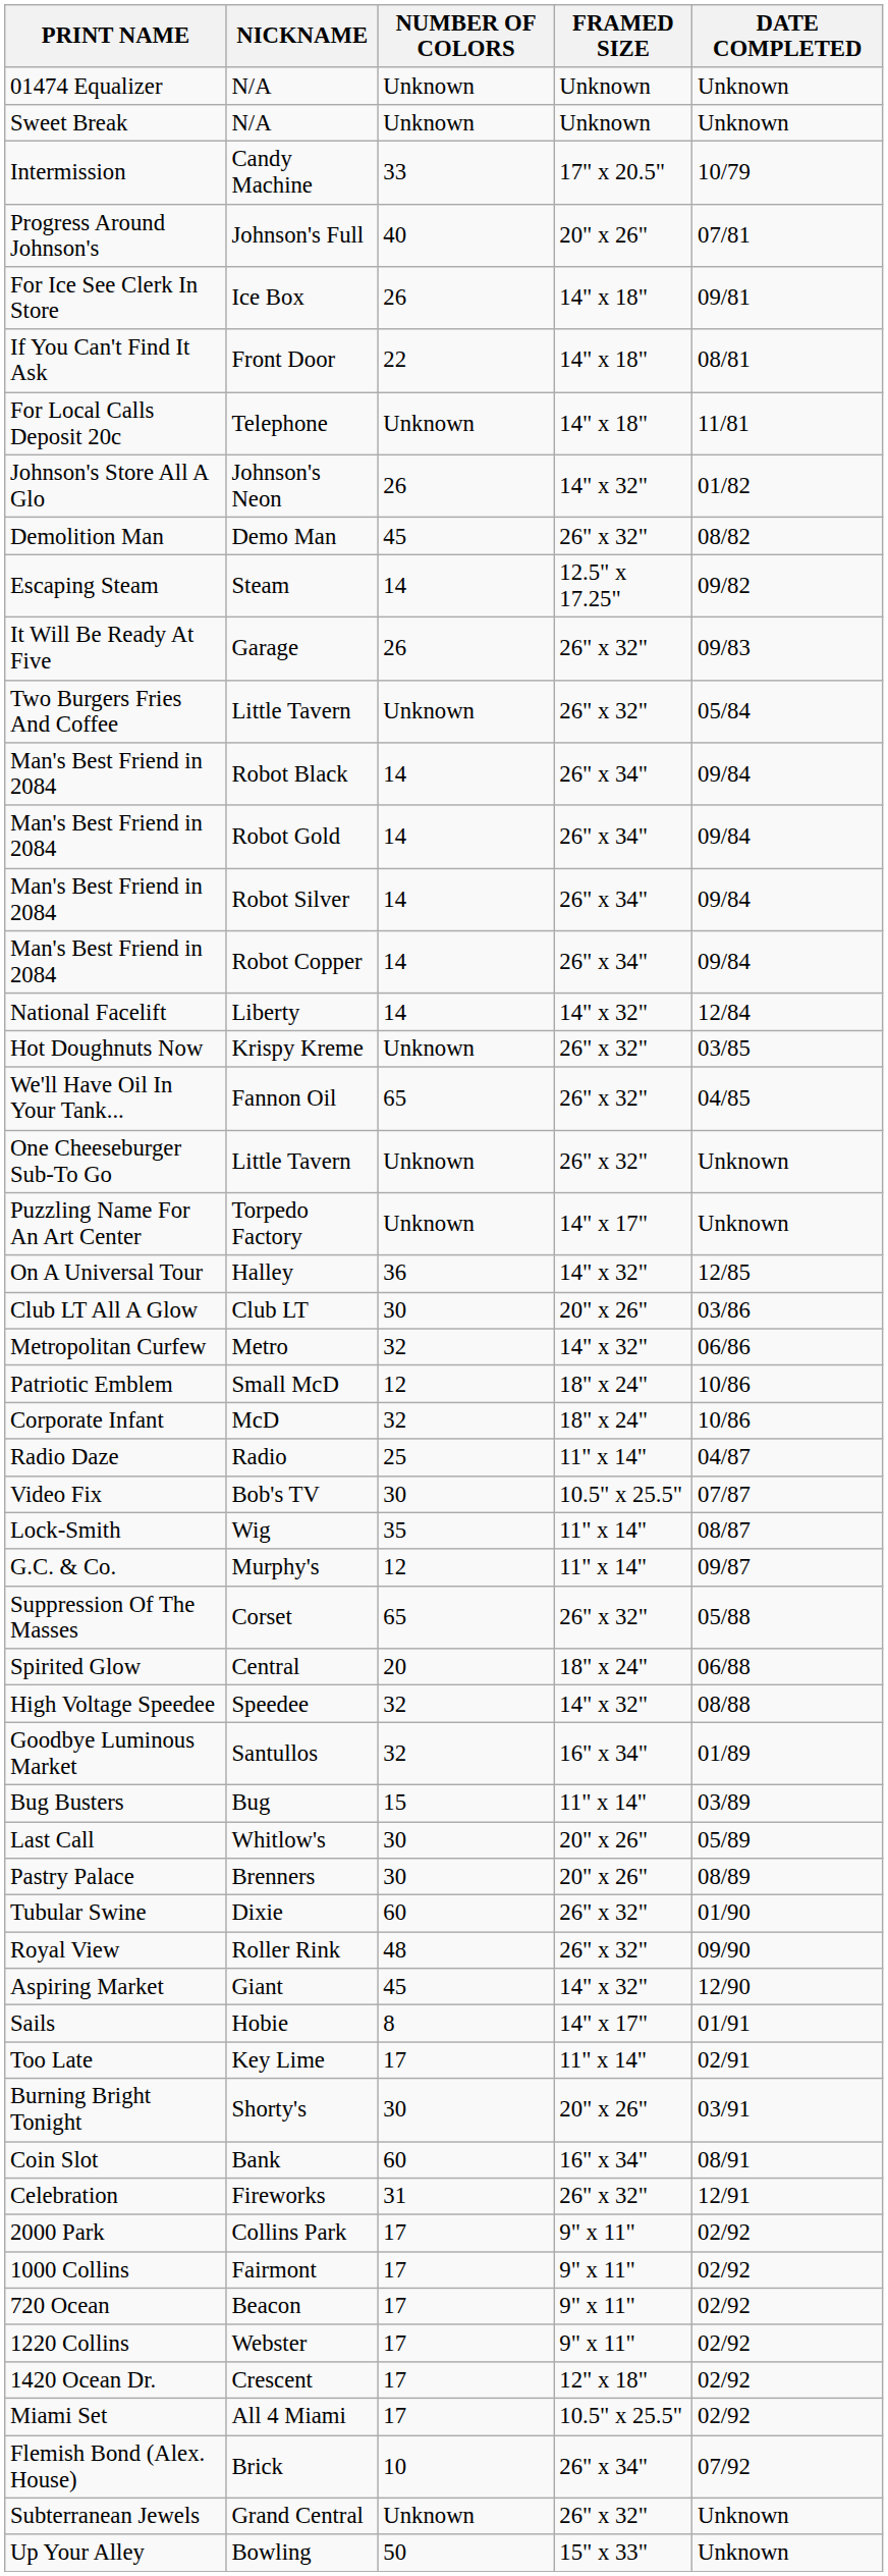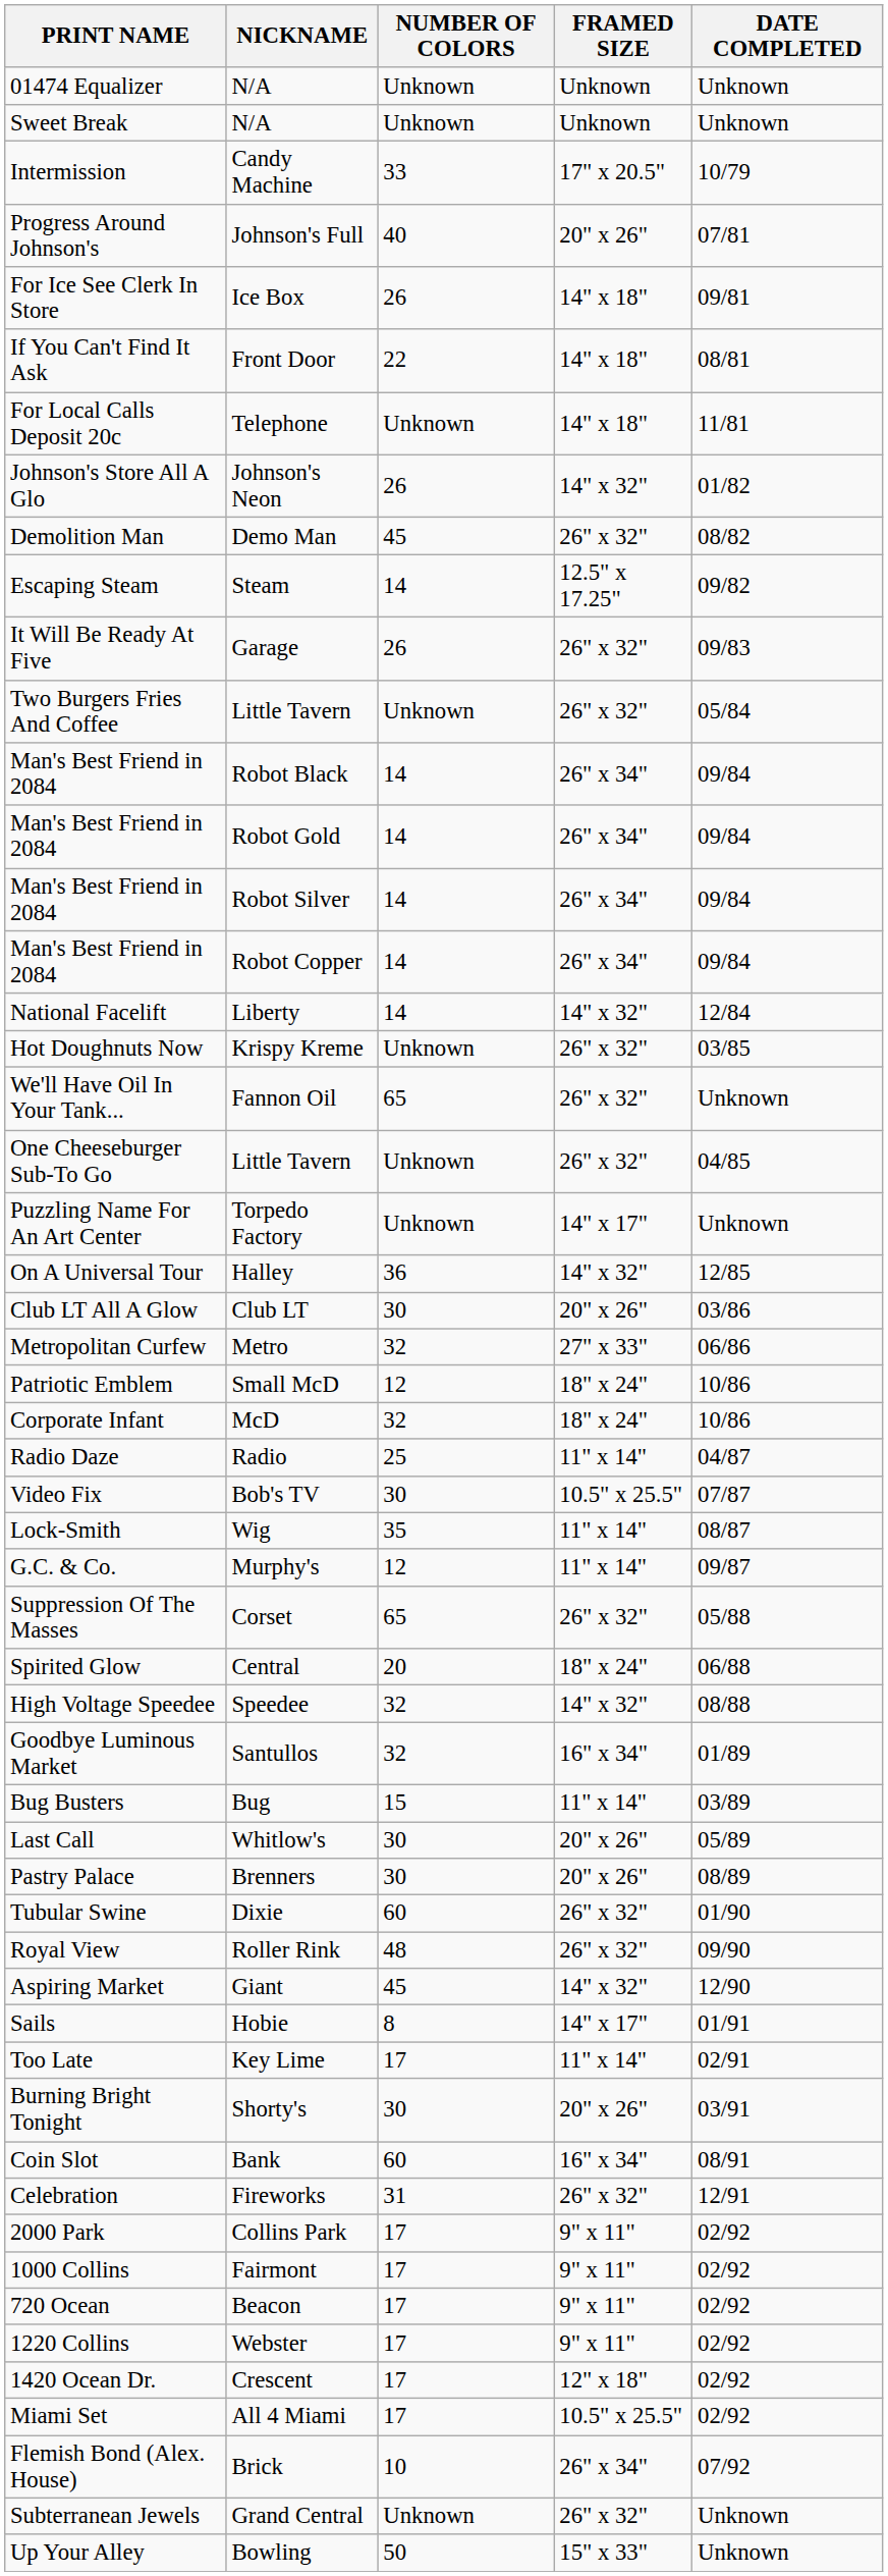 <table class="wikitable">
 <tr>
 <th>PRINT NAME</th>
 <th>NICKNAME</th>
 <th>NUMBER OF COLORS</th>
 <th>FRAMED SIZE</th>
 <th>DATE COMPLETED</th>
 </tr>
 <tr>
 <td>01474 Equalizer</td>
 <td>N/A</td>
 <td>Unknown</td>
 <td>Unknown</td>
 <td>Unknown</td>
 </tr>
 <tr>
 <td>Sweet Break</td>
 <td>N/A</td>
 <td>Unknown</td>
 <td>Unknown</td>
 <td>Unknown</td>
 </tr>
 <tr>
 <td>Intermission</td>
 <td>Candy Machine</td>
 <td>33</td>
 <td>17" x 20.5"</td>
 <td>10/79</td>
 </tr>
 <tr>
 <td>Progress Around Johnson's</td>
 <td>Johnson's Full</td>
 <td>40</td>
 <td>20" x 26"</td>
 <td>07/81</td>
 </tr>
 <tr>
 <td>For Ice See Clerk In Store</td>
 <td>Ice Box</td>
 <td>26</td>
 <td>14" x 18"</td>
 <td>09/81</td>
 </tr>
 <tr>
 <td>If You Can't Find It Ask</td>
 <td>Front Door</td>
 <td>22</td>
 <td>14" x 18"</td>
 <td>08/81</td>
 </tr>
 <tr>
 <td>For Local Calls Deposit 20c</td>
 <td>Telephone</td>
 <td>Unknown</td>
 <td>14" x 18"</td>
 <td>11/81</td>
 </tr>
 <tr>
 <td>Johnson's Store All A Glo</td>
 <td>Johnson's Neon</td>
 <td>26</td>
 <td>14" x 32"</td>
 <td>01/82</td>
 </tr>
 <tr>
 <td>Demolition Man</td>
 <td>Demo Man</td>
 <td>45</td>
 <td>26" x 32"</td>
 <td>08/82</td>
 </tr>
 <tr>
 <td>Escaping Steam</td>
 <td>Steam</td>
 <td>14</td>
 <td>12.5" x 17.25"</td>
 <td>09/82</td>
 </tr>
 <tr>
 <td>It Will Be Ready At Five</td>
 <td>Garage</td>
 <td>26</td>
 <td>26" x 32"</td>
 <td>09/83</td>
 </tr>
 <tr>
 <td>Two Burgers Fries And Coffee</td>
 <td>Little Tavern</td>
 <td>Unknown</td>
 <td>26" x 32"</td>
 <td>05/84</td>
 </tr>
 <tr>
 <td>Man's Best Friend in 2084</td>
 <td>Robot Black</td>
 <td>14</td>
 <td>26" x 34"</td>
 <td>09/84</td>
 </tr>
 <tr>
 <td>Man's Best Friend in 2084</td>
 <td>Robot Gold</td>
 <td>14</td>
 <td>26" x 34"</td>
 <td>09/84</td>
 </tr>
 <tr>
 <td>Man's Best Friend in 2084</td>
 <td>Robot Silver</td>
 <td>14</td>
 <td>26" x 34"</td>
 <td>09/84</td>
 </tr>
 <tr>
 <td>Man's Best Friend in 2084</td>
 <td>Robot Copper</td>
 <td>14</td>
 <td>26" x 34"</td>
 <td>09/84</td>
 </tr>
 <tr>
 <td>National Facelift</td>
 <td>Liberty</td>
 <td>14</td>
 <td>14" x 32"</td>
 <td>12/84</td>
 </tr>
 <tr>
 <td>Hot Doughnuts Now</td>
 <td>Krispy Kreme</td>
 <td>Unknown</td>
 <td>26" x 32"</td>
 <td>03/85</td>
 </tr>
 <tr>
 <td>We'll Have Oil In Your Tank...</td>
 <td>Fannon Oil</td>
 <td>65</td>
 <td>26" x 32"</td>
-<td>04/85</td>
+<td>Unknown</td>
 </tr>
 <tr>
 <td>One Cheeseburger Sub-To Go</td>
 <td>Little Tavern</td>
 <td>Unknown</td>
 <td>26" x 32"</td>
-<td>Unknown</td>
+<td>04/85</td>
 </tr>
 <tr>
 <td>Puzzling Name For An Art Center</td>
 <td>Torpedo Factory</td>
 <td>Unknown</td>
 <td>14" x 17"</td>
 <td>Unknown</td>
 </tr>
 <tr>
 <td>On A Universal Tour</td>
 <td>Halley</td>
 <td>36</td>
 <td>14" x 32"</td>
 <td>12/85</td>
 </tr>
 <tr>
 <td>Club LT All A Glow</td>
 <td>Club LT</td>
 <td>30</td>
 <td>20" x 26"</td>
 <td>03/86</td>
 </tr>
 <tr>
 <td>Metropolitan Curfew</td>
 <td>Metro</td>
 <td>32</td>
-<td>14" x 32"</td>
+<td>27" x 33"</td>
 <td>06/86</td>
 </tr>
 <tr>
 <td>Patriotic Emblem</td>
 <td>Small McD</td>
 <td>12</td>
 <td>18" x 24"</td>
 <td>10/86</td>
 </tr>
 <tr>
 <td>Corporate Infant</td>
 <td>McD</td>
 <td>32</td>
 <td>18" x 24"</td>
 <td>10/86</td>
 </tr>
 <tr>
 <td>Radio Daze</td>
 <td>Radio</td>
 <td>25</td>
 <td>11" x 14"</td>
 <td>04/87</td>
 </tr>
 <tr>
 <td>Video Fix</td>
 <td>Bob's TV</td>
 <td>30</td>
 <td>10.5" x 25.5"</td>
 <td>07/87</td>
 </tr>
 <tr>
 <td>Lock-Smith</td>
 <td>Wig</td>
 <td>35</td>
 <td>11" x 14"</td>
 <td>08/87</td>
 </tr>
 <tr>
 <td>G.C. & Co.</td>
 <td>Murphy's</td>
 <td>12</td>
 <td>11" x 14"</td>
 <td>09/87</td>
 </tr>
 <tr>
 <td>Suppression Of The Masses</td>
 <td>Corset</td>
 <td>65</td>
 <td>26" x 32"</td>
 <td>05/88</td>
 </tr>
 <tr>
 <td>Spirited Glow</td>
 <td>Central</td>
 <td>20</td>
 <td>18" x 24"</td>
 <td>06/88</td>
 </tr>
 <tr>
 <td>High Voltage Speedee</td>
 <td>Speedee</td>
 <td>32</td>
 <td>14" x 32"</td>
 <td>08/88</td>
 </tr>
 <tr>
 <td>Goodbye Luminous Market</td>
 <td>Santullos</td>
 <td>32</td>
 <td>16" x 34"</td>
 <td>01/89</td>
 </tr>
 <tr>
 <td>Bug Busters</td>
 <td>Bug</td>
 <td>15</td>
 <td>11" x 14"</td>
 <td>03/89</td>
 </tr>
 <tr>
 <td>Last Call</td>
 <td>Whitlow's</td>
 <td>30</td>
 <td>20" x 26"</td>
 <td>05/89</td>
 </tr>
 <tr>
 <td>Pastry Palace</td>
 <td>Brenners</td>
 <td>30</td>
 <td>20" x 26"</td>
 <td>08/89</td>
 </tr>
 <tr>
 <td>Tubular Swine</td>
 <td>Dixie</td>
 <td>60</td>
 <td>26" x 32"</td>
 <td>01/90</td>
 </tr>
 <tr>
 <td>Royal View</td>
 <td>Roller Rink</td>
 <td>48</td>
 <td>26" x 32"</td>
 <td>09/90</td>
 </tr>
 <tr>
 <td>Aspiring Market</td>
 <td>Giant</td>
 <td>45</td>
 <td>14" x 32"</td>
 <td>12/90</td>
 </tr>
 <tr>
 <td>Sails</td>
 <td>Hobie</td>
 <td>8</td>
 <td>14" x 17"</td>
 <td>01/91</td>
 </tr>
 <tr>
 <td>Too Late</td>
 <td>Key Lime</td>
 <td>17</td>
 <td>11" x 14"</td>
 <td>02/91</td>
 </tr>
 <tr>
 <td>Burning Bright Tonight</td>
 <td>Shorty's</td>
 <td>30</td>
 <td>20" x 26"</td>
 <td>03/91</td>
 </tr>
 <tr>
 <td>Coin Slot</td>
 <td>Bank</td>
 <td>60</td>
 <td>16" x 34"</td>
 <td>08/91</td>
 </tr>
 <tr>
 <td>Celebration</td>
 <td>Fireworks</td>
 <td>31</td>
 <td>26" x 32"</td>
 <td>12/91</td>
 </tr>
 <tr>
 <td>2000 Park</td>
 <td>Collins Park</td>
 <td>17</td>
 <td>9" x 11"</td>
 <td>02/92</td>
 </tr>
 <tr>
 <td>1000 Collins</td>
 <td>Fairmont</td>
 <td>17</td>
 <td>9" x 11"</td>
 <td>02/92</td>
 </tr>
 <tr>
 <td>720 Ocean</td>
 <td>Beacon</td>
 <td>17</td>
 <td>9" x 11"</td>
 <td>02/92</td>
 </tr>
 <tr>
 <td>1220 Collins</td>
 <td>Webster</td>
 <td>17</td>
 <td>9" x 11"</td>
 <td>02/92</td>
 </tr>
 <tr>
 <td>1420 Ocean Dr.</td>
 <td>Crescent</td>
 <td>17</td>
 <td>12" x 18"</td>
 <td>02/92</td>
 </tr>
 <tr>
 <td>Miami Set</td>
 <td>All 4 Miami</td>
 <td>17</td>
 <td>10.5" x 25.5"</td>
 <td>02/92</td>
 </tr>
 <tr>
 <td>Flemish Bond (Alex. House)</td>
 <td>Brick</td>
 <td>10</td>
 <td>26" x 34"</td>
 <td>07/92</td>
 </tr>
 <tr>
 <td>Subterranean Jewels</td>
 <td>Grand Central</td>
 <td>Unknown</td>
 <td>26" x 32"</td>
 <td>Unknown</td>
 </tr>
 <tr>
 <td>Up Your Alley</td>
 <td>Bowling</td>
 <td>50</td>
 <td>15" x 33"</td>
 <td>Unknown</td>
 </tr>
 </table>
